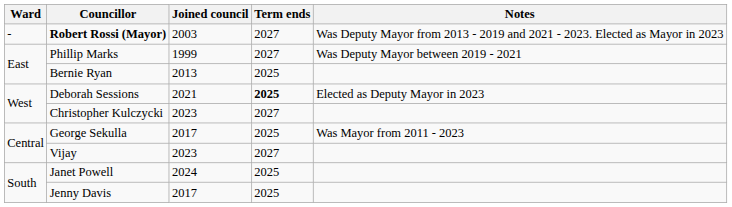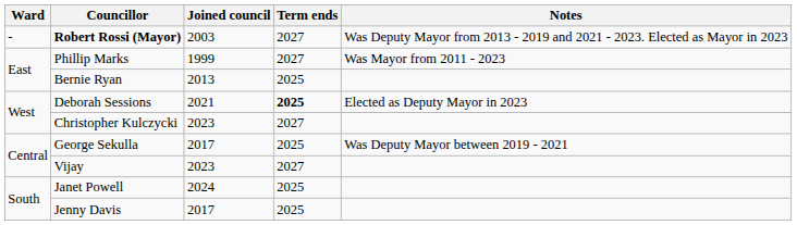 <table class="wikitable">
 <tr>
 <th>Ward</th>
 <th>Councillor</th>
 <th>Joined council</th>
 <th>Term ends</th>
 <th>Notes</th>
 </tr>
 <tr>
 <td>-</td>
 <td><strong>Robert Rossi (Mayor)</strong></td>
 <td>2003</td>
 <td>2027</td>
 <td>Was Deputy Mayor from 2013 - 2019 and 2021 - 2023. Elected as Mayor in 2023</td>
 </tr>
 <tr>
 <td rowspan="2">East</td>
 <td>Phillip Marks</td>
 <td>1999</td>
 <td>2027</td>
-<td>Was Deputy Mayor between 2019 - 2021</td>
+<td>Was Mayor from 2011 - 2023</td>
 </tr>
 <tr>
 <td>Bernie Ryan</td>
 <td>2013</td>
 <td>2025</td>
 <td></td>
 </tr>
 <tr>
 <td rowspan="2">West</td>
 <td>Deborah Sessions</td>
 <td>2021</td>
 <td><strong>2025</strong></td>
 <td>Elected as Deputy Mayor in 2023</td>
 </tr>
 <tr>
 <td>Christopher Kulczycki</td>
 <td>2023</td>
 <td>2027</td>
 <td></td>
 </tr>
 <tr>
 <td rowspan="2">Central</td>
 <td>George Sekulla</td>
 <td>2017</td>
 <td>2025</td>
-<td>Was Mayor from 2011 - 2023</td>
+<td>Was Deputy Mayor between 2019 - 2021</td>
 </tr>
 <tr>
 <td>Vijay</td>
 <td>2023</td>
 <td>2027</td>
 <td></td>
 </tr>
 <tr>
 <td rowspan="2">South</td>
 <td>Janet Powell</td>
 <td>2024</td>
 <td>2025</td>
 <td></td>
 </tr>
 <tr>
 <td>Jenny Davis</td>
 <td>2017</td>
 <td>2025</td>
 <td></td>
 </tr>
 </table>
